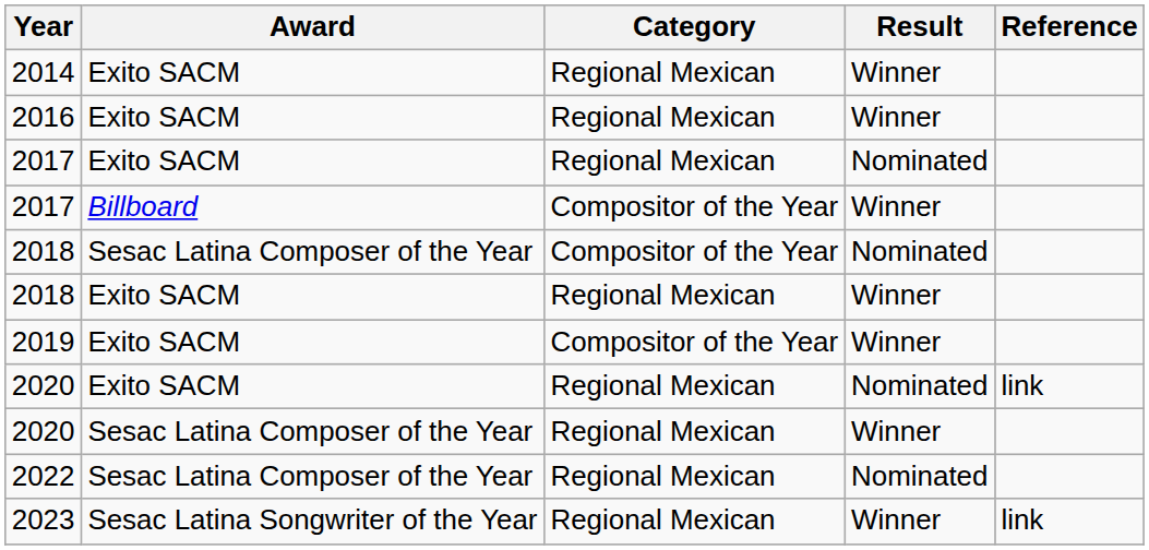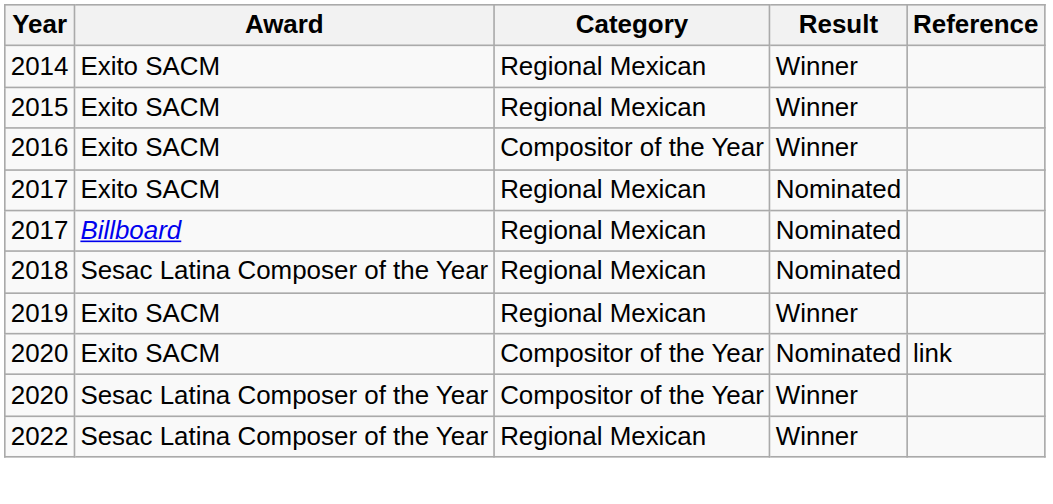 <table class="wikitable">
 <tr>
 <th>Year</th>
 <th>Award</th>
 <th>Category</th>
 <th>Result</th>
 <th>Reference</th>
 </tr>
 <tr>
 <td>2014</td>
 <td>Exito SACM</td>
 <td>Regional Mexican</td>
 <td>Winner</td>
 <td></td>
 </tr>
 <tr>
+<td>2015</td>
+<td>Exito SACM</td>
+<td>Regional Mexican</td>
+<td>Winner</td>
+<td></td>
+</tr>
+<tr>
 <td>2016</td>
 <td>Exito SACM</td>
-<td>Regional Mexican</td>
+<td>Compositor of the Year</td>
 <td>Winner</td>
 <td></td>
 </tr>
 <tr>
 <td>2017</td>
 <td>Exito SACM</td>
 <td>Regional Mexican</td>
 <td>Nominated</td>
 <td></td>
 </tr>
 <tr>
 <td>2017</td>
 <td><a href='#'><em>Billboard</em></a></td>
-<td>Compositor of the Year</td>
-<td>Winner</td>
+<td>Regional Mexican</td>
+<td>Nominated</td>
 <td></td>
 </tr>
 <tr>
 <td>2018</td>
 <td>Sesac Latina Composer of the Year</td>
-<td>Compositor of the Year</td>
+<td>Regional Mexican</td>
 <td>Nominated</td>
 <td></td>
 </tr>
 <tr>
-<td>2018</td>
+<td>2019</td>
 <td>Exito SACM</td>
 <td>Regional Mexican</td>
 <td>Winner</td>
 <td></td>
 </tr>
 <tr>
-<td>2019</td>
+<td>2020</td>
 <td>Exito SACM</td>
 <td>Compositor of the Year</td>
-<td>Winner</td>
-<td></td>
-</tr>
-<tr>
-<td>2020</td>
-<td>Exito SACM</td>
-<td>Regional Mexican</td>
 <td>Nominated</td>
 <td>link</td>
 </tr>
 <tr>
 <td>2020</td>
 <td>Sesac Latina Composer of the Year</td>
-<td>Regional Mexican</td>
+<td>Compositor of the Year</td>
 <td>Winner</td>
 <td></td>
 </tr>
 <tr>
 <td>2022</td>
 <td>Sesac Latina Composer of the Year</td>
 <td>Regional Mexican</td>
-<td>Nominated</td>
+<td>Winner</td>
 <td></td>
 </tr>
-<tr>
-<td>2023</td>
-<td>Sesac Latina Songwriter of the Year</td>
-<td>Regional Mexican</td>
-<td>Winner</td>
-<td>link</td>
-</tr>
 </table>
